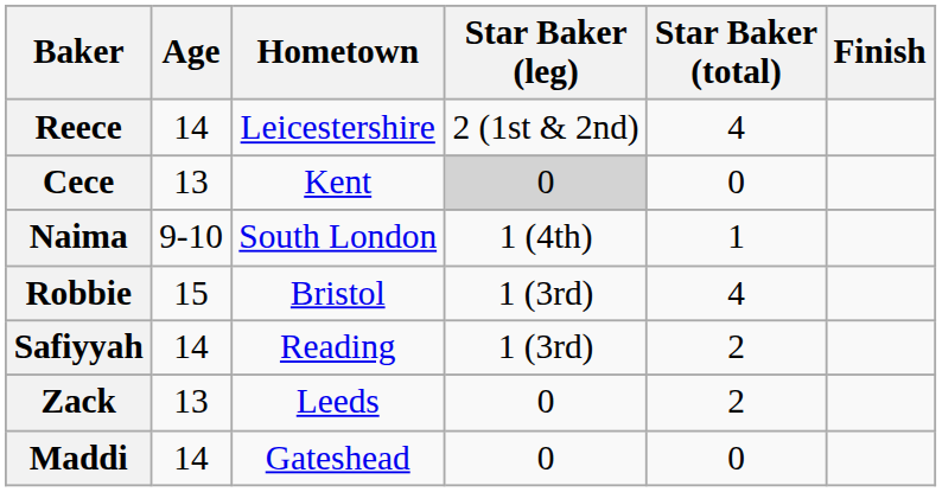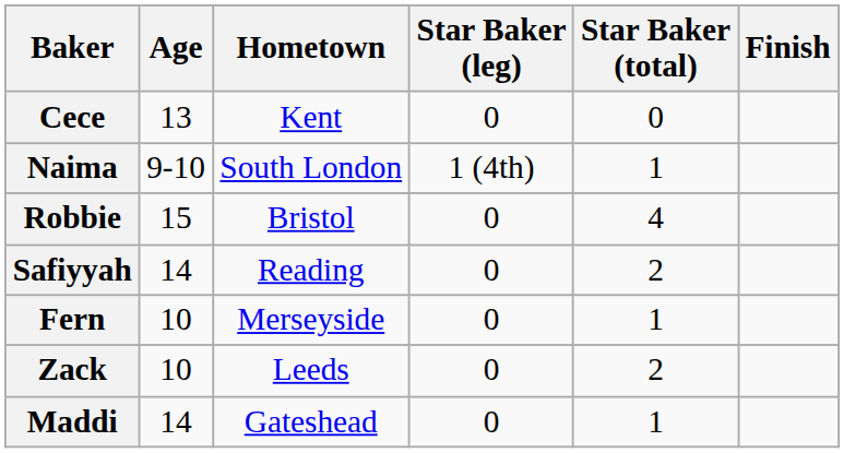 <table class="wikitable sortable" style="text-align:center">
 <tr>
 <th scope="col">Baker</th>
 <th scope="col">Age</th>
 <th scope="col">Hometown</th>
 <th scope="col">Star Baker<br>(leg)</th>
 <th scope="col">Star Baker<br>(total)</th>
 <th scope="col">Finish</th>
 </tr>
 <tr>
-<th scope="row">Reece</th>
-<td>14</td>
-<td><a href='#'>Leicestershire</a></td>
-<td>2 (1st & 2nd)</td>
-<td>4</td>
-<td></td>
-</tr>
-<tr>
 <th scope="row">Cece</th>
 <td>13</td>
 <td><a href='#'>Kent</a></td>
-<td style="background: lightgrey;">0</td>
+<td>0</td>
 <td>0</td>
 <td></td>
 </tr>
 <tr>
 <th scope="row">Naima</th>
 <td>9-10</td>
 <td><a href='#'>South London</a></td>
 <td>1 (4th)</td>
 <td>1</td>
 <td></td>
 </tr>
 <tr>
 <th scope="row">Robbie</th>
 <td>15</td>
 <td><a href='#'>Bristol</a></td>
-<td>1 (3rd)</td>
+<td>0</td>
 <td>4</td>
 <td></td>
 </tr>
 <tr>
 <th scope="row">Safiyyah</th>
 <td>14</td>
 <td><a href='#'>Reading</a></td>
-<td>1 (3rd)</td>
+<td>0</td>
 <td>2</td>
 <td></td>
 </tr>
 <tr>
+<th scope="row">Fern</th>
+<td>10</td>
+<td><a href='#'>Merseyside</a></td>
+<td>0</td>
+<td>1</td>
+<td></td>
+</tr>
+<tr>
 <th scope="row">Zack</th>
-<td>13</td>
+<td>10</td>
 <td><a href='#'>Leeds</a></td>
 <td>0</td>
 <td>2</td>
 <td></td>
 </tr>
 <tr>
 <th scope="row">Maddi</th>
 <td>14</td>
 <td><a href='#'>Gateshead</a></td>
 <td>0</td>
-<td>0</td>
+<td>1</td>
 <td></td>
 </tr>
 </table>
